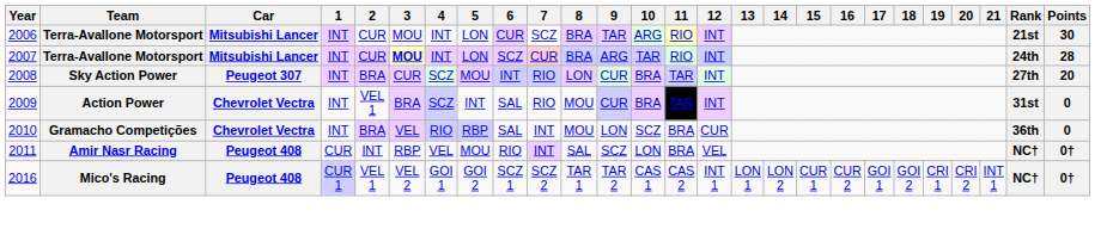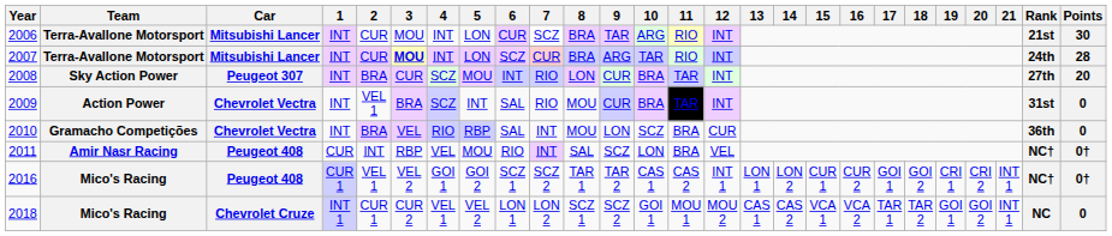 <table class="wikitable" style="text-align:center; font-size:85%">
 <tr>
 <th>Year</th>
 <th>Team</th>
 <th>Car</th>
 <th>1</th>
 <th>2</th>
 <th>3</th>
 <th>4</th>
 <th>5</th>
 <th>6</th>
 <th>7</th>
 <th>8</th>
 <th>9</th>
 <th>10</th>
 <th>11</th>
 <th>12</th>
 <th>13</th>
 <th>14</th>
 <th>15</th>
 <th>16</th>
 <th>17</th>
 <th>18</th>
 <th>19</th>
 <th>20</th>
 <th>21</th>
 <th>Rank</th>
 <th>Points</th>
 </tr>
 <tr>
 <td><a href='#'>2006</a></td>
 <th nowrap>Terra-Avallone Motorsport</th>
 <th nowrap><a href='#'>Mitsubishi Lancer</a></th>
 <td style="background:#EFCFFF;"><a href='#'>INT</a><br></td>
 <td><a href='#'>CUR</a></td>
 <td><a href='#'>MOU</a></td>
 <td><a href='#'>INT</a></td>
 <td><a href='#'>LON</a></td>
 <td style="background:#EFCFFF;"><a href='#'>CUR</a><br></td>
 <td style="background:#FFFFFF;"><a href='#'>SCZ</a><br></td>
 <td style="background:#EFCFFF;"><a href='#'>BRA</a><br></td>
 <td style="background:#EFCFFF;"><a href='#'>TAR</a><br></td>
 <td style="background:#DFFFDF;"><a href='#'>ARG</a><br></td>
 <td style="background:#FFFFBF;"><a href='#'>RIO</a><br></td>
 <td style="background:#EFCFFF;"><a href='#'>INT</a><br></td>
 <td colspan=9></td>
 <th>21st</th>
 <th>30</th>
 </tr>
 <tr>
 <td><a href='#'>2007</a></td>
 <th nowrap>Terra-Avallone Motorsport</th>
 <th nowrap><a href='#'>Mitsubishi Lancer</a></th>
 <td style="background:#EFCFFF;"><a href='#'>INT</a><br></td>
 <td style="background:#EFCFFF;"><a href='#'>CUR</a><br></td>
 <td style="background:#FFFFBF;"><strong><a href='#'>MOU</a></strong><br></td>
 <td style="background:#EFCFFF;"><a href='#'>INT</a><br></td>
 <td style="background:#EFCFFF;"><a href='#'>LON</a><br></td>
 <td style="background:#EFCFFF;"><a href='#'>SCZ</a><br></td>
 <td style="background:#FFCFCF;"><a href='#'>CUR</a><br></td>
 <td style="background:#CFCFFF;"><a href='#'>BRA</a><br></td>
 <td style="background:#CFCFFF;"><a href='#'>ARG</a><br></td>
 <td style="background:#CFCFFF;"><a href='#'>TAR</a><br></td>
 <td style="background:#DFFFDF;"><a href='#'>RIO</a><br></td>
 <td style="background:#CFCFFF;"><a href='#'>INT</a><br></td>
 <td colspan=9></td>
 <th>24th</th>
 <th>28</th>
 </tr>
 <tr>
 <td><a href='#'>2008</a></td>
 <th>Sky Action Power</th>
 <th><a href='#'>Peugeot 307</a></th>
 <td style="background:#EFCFFF;"><a href='#'>INT</a><br></td>
 <td style="background:#EFCFFF;"><a href='#'>BRA</a><br></td>
 <td style="background:#EFCFFF;"><a href='#'>CUR</a><br></td>
 <td style="background:#DFFFDF;"><a href='#'>SCZ</a><br></td>
 <td style="background:#EFCFFF;"><a href='#'>MOU</a><br></td>
 <td style="background:#CFCFFF;"><a href='#'>INT</a><br></td>
 <td style="background:#CFCFFF;"><a href='#'>RIO</a><br></td>
 <td style="background:#EFCFFF;"><a href='#'>LON</a><br></td>
 <td style="background:#DFFFDF;"><a href='#'>CUR</a><br></td>
 <td style="background:#EFCFFF;"><a href='#'>BRA</a><br></td>
 <td style="background:#CFCFFF;"><a href='#'>TAR</a><br></td>
 <td style="background:#DFFFDF;"><a href='#'>INT</a><br></td>
 <td colspan=9></td>
 <th>27th</th>
 <th>20</th>
 </tr>
 <tr>
 <td><a href='#'>2009</a></td>
 <th>Action Power</th>
 <th><a href='#'>Chevrolet Vectra</a></th>
 <td><a href='#'>INT</a></td>
 <td><a href='#'>VEL<br>1</a></td>
 <td style="background:#EFCFFF;"><a href='#'>BRA</a><br></td>
 <td style="background:#CFCFFF;"><a href='#'>SCZ</a><br></td>
 <td><a href='#'>INT</a></td>
 <td><a href='#'>SAL</a></td>
 <td><a href='#'>RIO</a></td>
 <td><a href='#'>MOU</a></td>
 <td style="background:#CFCFFF;"><a href='#'>CUR</a><br></td>
 <td style="background:#EFCFFF;"><a href='#'>BRA</a><br></td>
 <td style="background:black; color:white;"><a href='#'><span>TAR</span></a><br></td>
 <td style="background:#EFCFFF;"><a href='#'>INT</a><br></td>
 <td colspan=9></td>
 <th>31st</th>
 <th>0</th>
 </tr>
 <tr>
 <td><a href='#'>2010</a></td>
 <th>Gramacho Competições</th>
 <th><a href='#'>Chevrolet Vectra</a></th>
 <td><a href='#'>INT</a></td>
 <td style="background:#EFCFFF;"><a href='#'>BRA</a><br></td>
 <td style="background:#EFCFFF;"><a href='#'>VEL</a><br></td>
 <td style="background:#CFCFFF;"><a href='#'>RIO</a><br></td>
 <td style="background:#CFCFFF;"><a href='#'>RBP</a><br></td>
 <td><a href='#'>SAL</a></td>
 <td><a href='#'>INT</a></td>
 <td><a href='#'>MOU</a></td>
 <td><a href='#'>LON</a></td>
 <td><a href='#'>SCZ</a></td>
 <td><a href='#'>BRA</a></td>
 <td><a href='#'>CUR</a></td>
 <td colspan=9></td>
 <th>36th</th>
 <th>0</th>
 </tr>
 <tr>
 <td><a href='#'>2011</a></td>
 <th><a href='#'>Amir Nasr Racing</a></th>
 <th><a href='#'>Peugeot 408</a></th>
 <td><a href='#'>CUR</a></td>
 <td><a href='#'>INT</a></td>
 <td><a href='#'>RBP</a></td>
 <td><a href='#'>VEL</a></td>
 <td><a href='#'>MOU</a></td>
 <td><a href='#'>RIO</a></td>
 <td style="background:#EFCFFF;"><a href='#'>INT</a><br></td>
 <td><a href='#'>SAL</a></td>
 <td><a href='#'>SCZ</a></td>
 <td><a href='#'>LON</a></td>
 <td><a href='#'>BRA</a></td>
 <td><a href='#'>VEL</a></td>
 <td colspan=9></td>
 <th>NC†</th>
 <th>0†</th>
 </tr>
 <tr>
 <td><a href='#'>2016</a></td>
 <th>Mico's Racing</th>
 <th><a href='#'>Peugeot 408</a></th>
 <td style="background:#CFCFFF"><a href='#'>CUR<br>1</a><br></td>
 <td><a href='#'>VEL<br>1</a></td>
 <td><a href='#'>VEL<br>2</a></td>
 <td><a href='#'>GOI<br>1</a></td>
 <td><a href='#'>GOI<br>2</a></td>
 <td><a href='#'>SCZ<br>1</a></td>
 <td><a href='#'>SCZ<br>2</a></td>
 <td><a href='#'>TAR<br>1</a></td>
 <td><a href='#'>TAR<br>2</a></td>
 <td><a href='#'>CAS<br>1</a></td>
 <td><a href='#'>CAS<br>2</a></td>
 <td><a href='#'>INT<br>1</a></td>
 <td><a href='#'>LON<br>1</a></td>
 <td><a href='#'>LON<br>2</a></td>
 <td><a href='#'>CUR<br>1</a></td>
 <td><a href='#'>CUR<br>2</a></td>
 <td><a href='#'>GOI<br>1</a></td>
 <td><a href='#'>GOI<br>2</a></td>
 <td><a href='#'>CRI<br>1</a></td>
 <td><a href='#'>CRI<br>2</a></td>
 <td><a href='#'>INT<br>1</a></td>
 <th>NC†</th>
 <th>0†</th>
 </tr>
+<tr>
+<td><a href='#'>2018</a></td>
+<th>Mico's Racing</th>
+<th><a href='#'>Chevrolet Cruze</a></th>
+<td style="background:#CFCFFF"><a href='#'>INT<br>1</a><br></td>
+<td><a href='#'>CUR<br>1</a></td>
+<td><a href='#'>CUR<br>2</a></td>
+<td><a href='#'>VEL<br>1</a></td>
+<td><a href='#'>VEL<br>2</a></td>
+<td><a href='#'>LON<br>1</a></td>
+<td><a href='#'>LON<br>2</a></td>
+<td><a href='#'>SCZ<br>1</a></td>
+<td><a href='#'>SCZ<br>2</a></td>
+<td><a href='#'>GOI<br>1</a></td>
+<td><a href='#'>MOU<br>1</a></td>
+<td><a href='#'>MOU<br>2</a></td>
+<td><a href='#'>CAS<br>1</a></td>
+<td><a href='#'>CAS<br>2</a></td>
+<td><a href='#'>VCA<br>1</a></td>
+<td><a href='#'>VCA<br>2</a></td>
+<td><a href='#'>TAR<br>1</a></td>
+<td><a href='#'>TAR<br>2</a></td>
+<td><a href='#'>GOI<br>1</a></td>
+<td><a href='#'>GOI<br>2</a></td>
+<td><a href='#'>INT<br>1</a></td>
+<th>NC</th>
+<th>0</th>
+</tr>
 </table>
